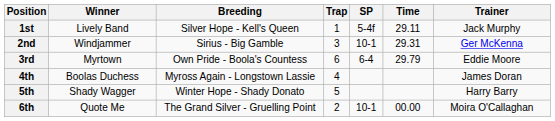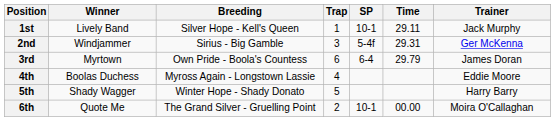 <table class="wikitable" style="text-align: center">
 <tr>
 <th width=30>Position</th>
 <th width=180>Winner</th>
 <th width=300>Breeding</th>
 <th width=30>Trap</th>
 <th width=50>SP</th>
 <th width=80>Time</th>
 <th width=200>Trainer</th>
 </tr>
 <tr>
 <th>1st</th>
 <td>Lively Band</td>
 <td>Silver Hope - Kell's Queen</td>
 <td>1</td>
-<td>5-4f</td>
+<td>10-1</td>
 <td>29.11</td>
 <td>Jack Murphy</td>
 </tr>
 <tr>
 <th>2nd</th>
 <td>Windjammer</td>
 <td>Sirius - Big Gamble</td>
 <td>3</td>
-<td>10-1</td>
+<td>5-4f</td>
 <td>29.31</td>
 <td><a href='#'>Ger McKenna</a></td>
 </tr>
 <tr>
 <th>3rd</th>
 <td>Myrtown</td>
 <td>Own Pride - Boola's Countess</td>
 <td>6</td>
 <td>6-4</td>
 <td>29.79</td>
-<td>Eddie Moore</td>
+<td>James Doran</td>
 </tr>
 <tr>
 <th>4th</th>
 <td>Boolas Duchess</td>
 <td>Myross Again - Longstown Lassie</td>
 <td>4</td>
 <td></td>
 <td></td>
-<td>James Doran</td>
+<td>Eddie Moore</td>
 </tr>
 <tr>
 <th>5th</th>
 <td>Shady Wagger</td>
 <td>Winter Hope - Shady Donato</td>
 <td>5</td>
 <td></td>
 <td></td>
 <td>Harry Barry</td>
 </tr>
 <tr>
 <th>6th</th>
 <td>Quote Me</td>
 <td>The Grand Silver - Gruelling Point</td>
 <td>2</td>
 <td>10-1</td>
 <td>00.00</td>
 <td>Moira O'Callaghan</td>
 </tr>
 </table>
